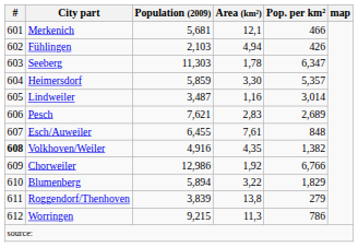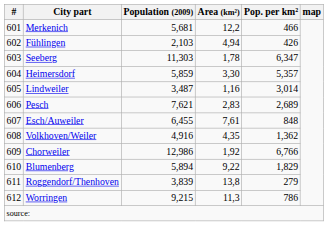 <table class="wikitable sortable">
 <tr ---->
 <th>#</th>
 <th>City part</th>
 <th>Population <small>(2009)</small></th>
 <th>Area <small>(km²)</small></th>
 <th>Pop. per km²</th>
 <th valign="top" class="unsortable">map</th>
 </tr>
 <tr align="right">
 <td align="left">601</td>
 <td align="left"><a href='#'>Merkenich</a></td>
 <td>5,681</td>
-<td>12,1</td>
+<td>12,2</td>
 <td>466</td>
 <td rowspan="12"></td>
 </tr>
 <tr align="right">
 <td align="left">602</td>
 <td align="left"><a href='#'>Fühlingen</a></td>
 <td>2,103</td>
 <td>4,94</td>
 <td>426</td>
 </tr>
 <tr align="right">
 <td align="left">603</td>
 <td align="left"><a href='#'>Seeberg</a></td>
 <td>11,303</td>
 <td>1,78</td>
 <td>6,347</td>
 </tr>
 <tr align="right">
 <td align="left">604</td>
 <td align="left"><a href='#'>Heimersdorf</a></td>
 <td>5,859</td>
 <td>3,30</td>
 <td>5,357</td>
 </tr>
 <tr align="right">
 <td align="left">605</td>
 <td align="left"><a href='#'>Lindweiler</a></td>
 <td>3,487</td>
 <td>1,16</td>
 <td>3,014</td>
 </tr>
 <tr align="right">
 <td align="left">606</td>
 <td align="left"><a href='#'>Pesch</a></td>
 <td>7,621</td>
 <td>2,83</td>
 <td>2,689</td>
 </tr>
 <tr align="right">
 <td align="left">607</td>
 <td align="left"><a href='#'>Esch/Auweiler</a></td>
 <td>6,455</td>
 <td>7,61</td>
 <td>848</td>
 </tr>
 <tr align="right">
-<td align="left"><strong>608</strong></td>
+<td align="left">608</td>
 <td align="left"><a href='#'>Volkhoven/Weiler</a></td>
 <td>4,916</td>
 <td>4,35</td>
-<td>1,382</td>
+<td>1,362</td>
 </tr>
 <tr align="right">
 <td align="left">609</td>
 <td align="left"><a href='#'>Chorweiler</a></td>
 <td>12,986</td>
 <td>1,92</td>
 <td>6,766</td>
 </tr>
 <tr align="right">
 <td align="left">610</td>
 <td align="left"><a href='#'>Blumenberg</a></td>
 <td>5,894</td>
-<td>3,22</td>
+<td>9,22</td>
 <td>1,829</td>
 </tr>
 <tr align="right">
 <td align="left">611</td>
 <td align="left"><a href='#'>Roggendorf/Thenhoven</a></td>
 <td>3,839</td>
 <td>13,8</td>
 <td>279</td>
 </tr>
 <tr align="right">
 <td align="left">612</td>
 <td align="left"><a href='#'>Worringen</a></td>
 <td>9,215</td>
 <td>11,3</td>
 <td>786</td>
 </tr>
 <tr>
 <td colspan="6"><small>source:  </small></td>
 </tr>
 </table>
